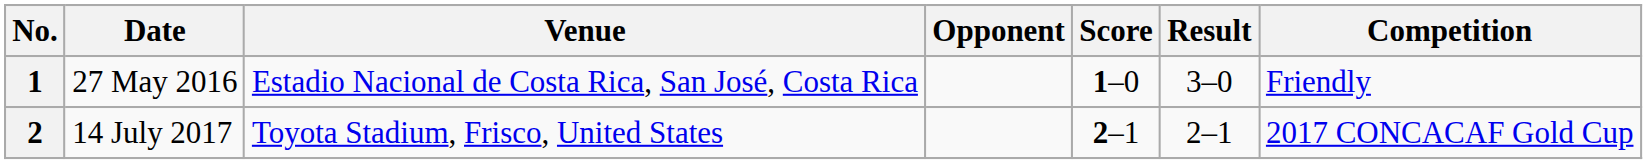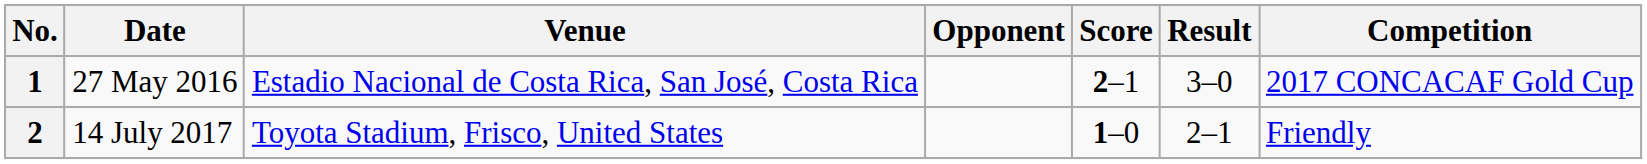 <table class="wikitable" style="font-size:95%;">
 <tr>
 <th scope=col>No.</th>
 <th scope=col data-sort-type=date>Date</th>
 <th scope=col>Venue</th>
 <th scope=col>Opponent</th>
 <th scope=col>Score</th>
 <th scope=col>Result</th>
 <th scope=col>Competition</th>
 </tr>
 <tr>
 <th scope=row>1</th>
 <td>27 May 2016</td>
 <td><a href='#'>Estadio Nacional de Costa Rica</a>, <a href='#'>San José</a>, <a href='#'>Costa Rica</a></td>
 <td></td>
-<td align=center><strong>1</strong>–0</td>
+<td align=center><strong>2</strong>–1</td>
 <td align=center>3–0</td>
-<td><a href='#'>Friendly</a></td>
+<td><a href='#'>2017 CONCACAF Gold Cup</a></td>
 </tr>
 <tr>
 <th scope=row>2</th>
 <td>14 July 2017</td>
 <td><a href='#'>Toyota Stadium</a>, <a href='#'>Frisco</a>, <a href='#'>United States</a></td>
 <td></td>
-<td align=center><strong>2</strong>–1</td>
+<td align=center><strong>1</strong>–0</td>
 <td align=center>2–1</td>
-<td><a href='#'>2017 CONCACAF Gold Cup</a></td>
+<td><a href='#'>Friendly</a></td>
 </tr>
 <tr>
 </tr>
 </table>
